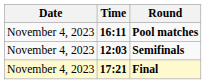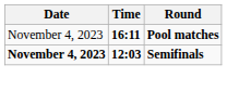 <table class="wikitable">
 <tr>
 <th>Date</th>
 <th>Time</th>
 <th>Round</th>
 </tr>
 <tr>
 <td>November 4, 2023</td>
 <td><strong>16:11</strong></td>
 <td><strong>Pool matches</strong></td>
 </tr>
 <tr>
-<td>November 4, 2023</td>
+<td><strong>November 4, 2023</strong></td>
 <td><strong>12:03</strong></td>
 <td><strong>Semifinals</strong></td>
 </tr>
-<tr style=background:lemonchiffon>
-<td>November 4, 2023</td>
-<td><strong>17:21</strong></td>
-<td><strong>Final</strong></td>
-</tr>
 </table>
